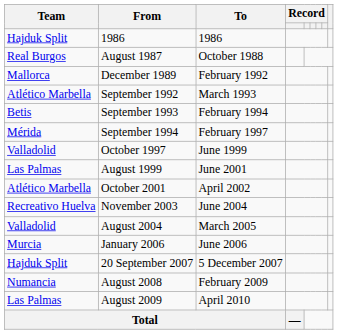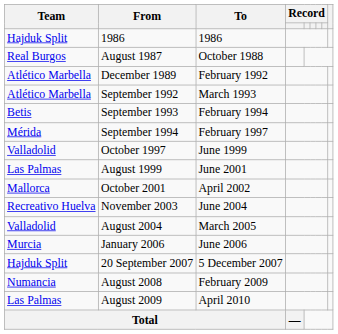 <table class=wikitable style="text-align:center">
 <tr>
 <th rowspan=2>Team</th>
 <th rowspan=2>From</th>
 <th rowspan=2>To</th>
 <th colspan=5>Record</th>
 <th rowspan=2></th>
 </tr>
 <tr>
 <th></th>
 <th></th>
 <th></th>
 <th></th>
 <th></th>
 </tr>
 <tr>
 <td align=left><a href='#'>Hajduk Split</a></td>
 <td align=left>1986</td>
 <td align=left>1986</td>
 <td colspan=5></td>
 <td></td>
 </tr>
 <tr>
 <td align=left><a href='#'>Real Burgos</a></td>
 <td align=left>August 1987</td>
 <td align=left>October 1988<br></td>
 <td></td>
 </tr>
 <tr>
-<td align=left><a href='#'>Mallorca</a></td>
+<td align=left><a href='#'>Atlético Marbella</a></td>
 <td align=left>December 1989</td>
 <td align=left>February 1992</td>
 <td colspan=5></td>
 <td></td>
 </tr>
 <tr>
 <td align=left><a href='#'>Atlético Marbella</a></td>
 <td align=left>September 1992</td>
 <td align=left>March 1993</td>
 <td colspan=5></td>
 <td></td>
 </tr>
 <tr>
 <td align=left><a href='#'>Betis</a></td>
 <td align=left>September 1993</td>
 <td align=left>February 1994</td>
 <td colspan=5></td>
 <td></td>
 </tr>
 <tr>
 <td align=left><a href='#'>Mérida</a></td>
 <td align=left>September 1994</td>
 <td align=left>February 1997</td>
 <td colspan=5></td>
 <td></td>
 </tr>
 <tr>
 <td align=left><a href='#'>Valladolid</a></td>
 <td align=left>October 1997</td>
 <td align=left>June 1999</td>
 <td colspan=5></td>
 <td></td>
 </tr>
 <tr>
 <td align=left><a href='#'>Las Palmas</a></td>
 <td align=left>August 1999</td>
 <td align=left>June 2001</td>
 <td colspan=5></td>
 <td></td>
 </tr>
 <tr>
-<td align=left><a href='#'>Atlético Marbella</a></td>
+<td align=left><a href='#'>Mallorca</a></td>
 <td align=left>October 2001</td>
 <td align=left>April 2002</td>
 <td colspan=5></td>
 <td></td>
 </tr>
 <tr>
 <td align=left><a href='#'>Recreativo Huelva</a></td>
 <td align=left>November 2003</td>
 <td align=left>June 2004</td>
 <td colspan=5></td>
 <td></td>
 </tr>
 <tr>
 <td align=left><a href='#'>Valladolid</a></td>
 <td align=left>August 2004</td>
 <td align=left>March 2005</td>
 <td colspan=5></td>
 <td></td>
 </tr>
 <tr>
 <td align=left><a href='#'>Murcia</a></td>
 <td align=left>January 2006</td>
 <td align=left>June 2006</td>
 <td colspan=5></td>
 <td></td>
 </tr>
 <tr>
 <td align=left><a href='#'>Hajduk Split</a></td>
 <td align=left>20 September 2007</td>
 <td align=left>5 December 2007</td>
 <td colspan=5></td>
 <td></td>
 </tr>
 <tr>
 <td align=left><a href='#'>Numancia</a></td>
 <td align=left>August 2008</td>
 <td align=left>February 2009</td>
 <td colspan=5></td>
 <td></td>
 </tr>
 <tr>
 <td align=left><a href='#'>Las Palmas</a></td>
 <td align=left>August 2009</td>
 <td align=left>April 2010</td>
 <td colspan=5></td>
 <td></td>
 </tr>
 <tr>
 <th colspan=3>Total<br></th>
 <th>—</th>
 </tr>
 </table>
